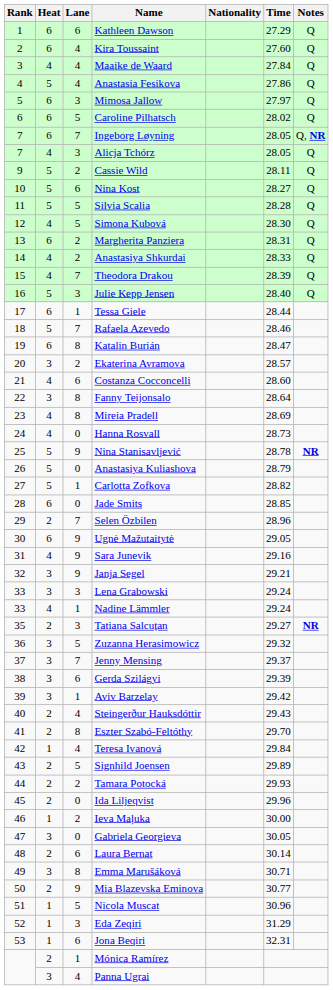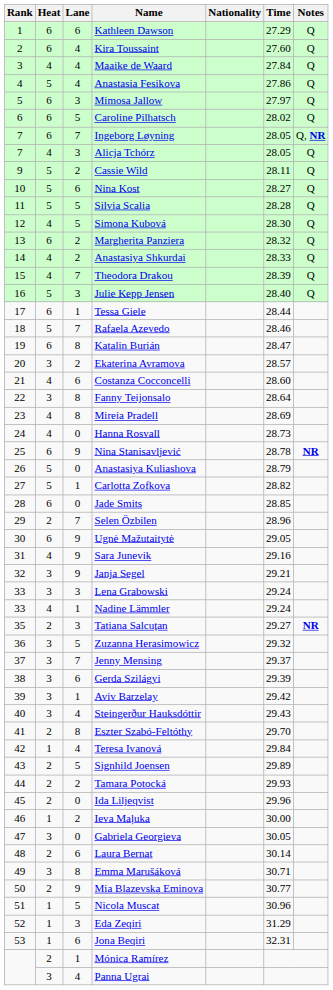 <table class="wikitable sortable" style="text-align:center">
 <tr>
 <th>Rank</th>
 <th>Heat</th>
 <th>Lane</th>
 <th>Name</th>
 <th>Nationality</th>
 <th>Time</th>
 <th>Notes</th>
 </tr>
 <tr bgcolor=ccffcc>
 <td>1</td>
 <td>6</td>
 <td>6</td>
 <td align=left><a href='#'>Kathleen Dawson</a></td>
 <td align=left></td>
 <td>27.29</td>
 <td>Q</td>
 </tr>
 <tr bgcolor=ccffcc>
 <td>2</td>
 <td>6</td>
 <td>4</td>
 <td align=left><a href='#'>Kira Toussaint</a></td>
 <td align=left></td>
 <td>27.60</td>
 <td>Q</td>
 </tr>
 <tr bgcolor=ccffcc>
 <td>3</td>
 <td>4</td>
 <td>4</td>
 <td align=left><a href='#'>Maaike de Waard</a></td>
 <td align=left></td>
 <td>27.84</td>
 <td>Q</td>
 </tr>
 <tr bgcolor=ccffcc>
 <td>4</td>
 <td>5</td>
 <td>4</td>
 <td align=left><a href='#'>Anastasia Fesikova</a></td>
 <td align=left></td>
 <td>27.86</td>
 <td>Q</td>
 </tr>
 <tr bgcolor=ccffcc>
 <td>5</td>
 <td>6</td>
 <td>3</td>
 <td align=left><a href='#'>Mimosa Jallow</a></td>
 <td align=left></td>
 <td>27.97</td>
 <td>Q</td>
 </tr>
 <tr bgcolor=ccffcc>
 <td>6</td>
 <td>6</td>
 <td>5</td>
 <td align=left><a href='#'>Caroline Pilhatsch</a></td>
 <td align=left></td>
 <td>28.02</td>
 <td>Q</td>
 </tr>
 <tr bgcolor=ccffcc>
 <td>7</td>
 <td>6</td>
 <td>7</td>
 <td align=left><a href='#'>Ingeborg Løyning</a></td>
 <td align=left></td>
 <td>28.05</td>
 <td>Q, <strong><a href='#'>NR</a></strong></td>
 </tr>
 <tr bgcolor=ccffcc>
 <td>7</td>
 <td>4</td>
 <td>3</td>
 <td align=left><a href='#'>Alicja Tchórz</a></td>
 <td align=left></td>
 <td>28.05</td>
 <td>Q</td>
 </tr>
 <tr bgcolor=ccffcc>
 <td>9</td>
 <td>5</td>
 <td>2</td>
 <td align=left><a href='#'>Cassie Wild</a></td>
 <td align=left></td>
 <td>28.11</td>
 <td>Q</td>
 </tr>
 <tr bgcolor=ccffcc>
 <td>10</td>
 <td>5</td>
 <td>6</td>
 <td align=left><a href='#'>Nina Kost</a></td>
 <td align=left></td>
 <td>28.27</td>
 <td>Q</td>
 </tr>
 <tr bgcolor=ccffcc>
 <td>11</td>
 <td>5</td>
 <td>5</td>
 <td align=left><a href='#'>Silvia Scalia</a></td>
 <td align=left></td>
 <td>28.28</td>
 <td>Q</td>
 </tr>
 <tr bgcolor=ccffcc>
 <td>12</td>
 <td>4</td>
 <td>5</td>
 <td align=left><a href='#'>Simona Kubová</a></td>
 <td align=left></td>
 <td>28.30</td>
 <td>Q</td>
 </tr>
 <tr bgcolor=ccffcc>
 <td>13</td>
 <td>6</td>
 <td>2</td>
 <td align=left><a href='#'>Margherita Panziera</a></td>
 <td align=left></td>
-<td>28.31</td>
+<td>28.32</td>
 <td>Q</td>
 </tr>
 <tr bgcolor=ccffcc>
 <td>14</td>
 <td>4</td>
 <td>2</td>
 <td align=left><a href='#'>Anastasiya Shkurdai</a></td>
 <td align=left></td>
 <td>28.33</td>
 <td>Q</td>
 </tr>
 <tr bgcolor=ccffcc>
 <td>15</td>
 <td>4</td>
 <td>7</td>
 <td align=left><a href='#'>Theodora Drakou</a></td>
 <td align=left></td>
 <td>28.39</td>
 <td>Q</td>
 </tr>
 <tr bgcolor=ccffcc>
 <td>16</td>
 <td>5</td>
 <td>3</td>
 <td align=left><a href='#'>Julie Kepp Jensen</a></td>
 <td align=left></td>
 <td>28.40</td>
 <td>Q</td>
 </tr>
 <tr>
 <td>17</td>
 <td>6</td>
 <td>1</td>
 <td align=left><a href='#'>Tessa Giele</a></td>
 <td align=left></td>
 <td>28.44</td>
 <td></td>
 </tr>
 <tr>
 <td>18</td>
 <td>5</td>
 <td>7</td>
 <td align=left><a href='#'>Rafaela Azevedo</a></td>
 <td align=left></td>
 <td>28.46</td>
 <td></td>
 </tr>
 <tr>
 <td>19</td>
 <td>6</td>
 <td>8</td>
 <td align=left><a href='#'>Katalin Burián</a></td>
 <td align=left></td>
 <td>28.47</td>
 <td></td>
 </tr>
 <tr>
 <td>20</td>
 <td>3</td>
 <td>2</td>
 <td align=left><a href='#'>Ekaterina Avramova</a></td>
 <td align=left></td>
 <td>28.57</td>
 <td></td>
 </tr>
 <tr>
 <td>21</td>
 <td>4</td>
 <td>6</td>
 <td align=left><a href='#'>Costanza Cocconcelli</a></td>
 <td align=left></td>
 <td>28.60</td>
 <td></td>
 </tr>
 <tr>
 <td>22</td>
 <td>3</td>
 <td>8</td>
 <td align=left><a href='#'>Fanny Teijonsalo</a></td>
 <td align=left></td>
 <td>28.64</td>
 <td></td>
 </tr>
 <tr>
 <td>23</td>
 <td>4</td>
 <td>8</td>
 <td align=left><a href='#'>Mireia Pradell</a></td>
 <td align=left></td>
 <td>28.69</td>
 <td></td>
 </tr>
 <tr>
 <td>24</td>
 <td>4</td>
 <td>0</td>
 <td align=left><a href='#'>Hanna Rosvall</a></td>
 <td align=left></td>
 <td>28.73</td>
 <td></td>
 </tr>
 <tr>
 <td>25</td>
-<td>5</td>
+<td>6</td>
 <td>9</td>
 <td align=left><a href='#'>Nina Stanisavljević</a></td>
 <td align=left></td>
 <td>28.78</td>
 <td><strong><a href='#'>NR</a></strong></td>
 </tr>
 <tr>
 <td>26</td>
 <td>5</td>
 <td>0</td>
 <td align=left><a href='#'>Anastasiya Kuliashova</a></td>
 <td align=left></td>
 <td>28.79</td>
 <td></td>
 </tr>
 <tr>
 <td>27</td>
 <td>5</td>
 <td>1</td>
 <td align=left><a href='#'>Carlotta Zofkova</a></td>
 <td align=left></td>
 <td>28.82</td>
 <td></td>
 </tr>
 <tr>
 <td>28</td>
 <td>6</td>
 <td>0</td>
 <td align=left><a href='#'>Jade Smits</a></td>
 <td align=left></td>
 <td>28.85</td>
 <td></td>
 </tr>
 <tr>
 <td>29</td>
 <td>2</td>
 <td>7</td>
 <td align=left><a href='#'>Selen Özbilen</a></td>
 <td align=left></td>
 <td>28.96</td>
 <td></td>
 </tr>
 <tr>
 <td>30</td>
 <td>6</td>
 <td>9</td>
 <td align=left><a href='#'>Ugnė Mažutaitytė</a></td>
 <td align=left></td>
 <td>29.05</td>
 <td></td>
 </tr>
 <tr>
 <td>31</td>
 <td>4</td>
 <td>9</td>
 <td align=left><a href='#'>Sara Junevik</a></td>
 <td align=left></td>
 <td>29.16</td>
 <td></td>
 </tr>
 <tr>
 <td>32</td>
 <td>3</td>
 <td>9</td>
 <td align=left><a href='#'>Janja Segel</a></td>
 <td align=left></td>
 <td>29.21</td>
 <td></td>
 </tr>
 <tr>
 <td>33</td>
 <td>3</td>
 <td>3</td>
 <td align=left><a href='#'>Lena Grabowski</a></td>
 <td align=left></td>
 <td>29.24</td>
 <td></td>
 </tr>
 <tr>
 <td>33</td>
 <td>4</td>
 <td>1</td>
 <td align=left><a href='#'>Nadine Lämmler</a></td>
 <td align=left></td>
 <td>29.24</td>
 <td></td>
 </tr>
 <tr>
 <td>35</td>
 <td>2</td>
 <td>3</td>
 <td align=left><a href='#'>Tatiana Salcuțan</a></td>
 <td align=left></td>
 <td>29.27</td>
 <td><strong><a href='#'>NR</a></strong></td>
 </tr>
 <tr>
 <td>36</td>
 <td>3</td>
 <td>5</td>
 <td align=left><a href='#'>Zuzanna Herasimowicz</a></td>
 <td align=left></td>
 <td>29.32</td>
 <td></td>
 </tr>
 <tr>
 <td>37</td>
 <td>3</td>
 <td>7</td>
 <td align=left><a href='#'>Jenny Mensing</a></td>
 <td align=left></td>
 <td>29.37</td>
 <td></td>
 </tr>
 <tr>
 <td>38</td>
 <td>3</td>
 <td>6</td>
 <td align=left><a href='#'>Gerda Szilágyi</a></td>
 <td align=left></td>
 <td>29.39</td>
 <td></td>
 </tr>
 <tr>
 <td>39</td>
 <td>3</td>
 <td>1</td>
 <td align=left><a href='#'>Aviv Barzelay</a></td>
 <td align=left></td>
 <td>29.42</td>
 <td></td>
 </tr>
 <tr>
 <td>40</td>
-<td>2</td>
+<td>3</td>
 <td>4</td>
 <td align=left><a href='#'>Steingerður Hauksdóttir</a></td>
 <td align=left></td>
 <td>29.43</td>
 <td></td>
 </tr>
 <tr>
 <td>41</td>
 <td>2</td>
 <td>8</td>
 <td align=left><a href='#'>Eszter Szabó-Feltóthy</a></td>
 <td align=left></td>
 <td>29.70</td>
 <td></td>
 </tr>
 <tr>
 <td>42</td>
 <td>1</td>
 <td>4</td>
 <td align=left><a href='#'>Teresa Ivanová</a></td>
 <td align=left></td>
 <td>29.84</td>
 <td></td>
 </tr>
 <tr>
 <td>43</td>
 <td>2</td>
 <td>5</td>
 <td align=left><a href='#'>Signhild Joensen</a></td>
 <td align=left></td>
 <td>29.89</td>
 <td></td>
 </tr>
 <tr>
 <td>44</td>
 <td>2</td>
 <td>2</td>
 <td align=left><a href='#'>Tamara Potocká</a></td>
 <td align=left></td>
 <td>29.93</td>
 <td></td>
 </tr>
 <tr>
 <td>45</td>
 <td>2</td>
 <td>0</td>
 <td align=left><a href='#'>Ida Liljeqvist</a></td>
 <td align=left></td>
 <td>29.96</td>
 <td></td>
 </tr>
 <tr>
 <td>46</td>
 <td>1</td>
 <td>2</td>
 <td align=left><a href='#'>Ieva Maļuka</a></td>
 <td align=left></td>
 <td>30.00</td>
 <td></td>
 </tr>
 <tr>
 <td>47</td>
 <td>3</td>
 <td>0</td>
 <td align=left><a href='#'>Gabriela Georgieva</a></td>
 <td align=left></td>
 <td>30.05</td>
 <td></td>
 </tr>
 <tr>
 <td>48</td>
 <td>2</td>
 <td>6</td>
 <td align=left><a href='#'>Laura Bernat</a></td>
 <td align=left></td>
 <td>30.14</td>
 <td></td>
 </tr>
 <tr>
 <td>49</td>
 <td>3</td>
 <td>8</td>
 <td align=left><a href='#'>Emma Marušáková</a></td>
 <td align=left></td>
 <td>30.71</td>
 <td></td>
 </tr>
 <tr>
 <td>50</td>
 <td>2</td>
 <td>9</td>
 <td align=left><a href='#'>Mia Blazevska Eminova</a></td>
 <td align=left></td>
 <td>30.77</td>
 <td></td>
 </tr>
 <tr>
 <td>51</td>
 <td>1</td>
 <td>5</td>
 <td align=left><a href='#'>Nicola Muscat</a></td>
 <td align=left></td>
 <td>30.96</td>
 <td></td>
 </tr>
 <tr>
 <td>52</td>
 <td>1</td>
 <td>3</td>
 <td align=left><a href='#'>Eda Zeqiri</a></td>
 <td align=left></td>
 <td>31.29</td>
 <td></td>
 </tr>
 <tr>
 <td>53</td>
 <td>1</td>
 <td>6</td>
 <td align=left><a href='#'>Jona Beqiri</a></td>
 <td align=left></td>
 <td>32.31</td>
 <td></td>
 </tr>
 <tr>
 <td rowspan=2></td>
 <td>2</td>
 <td>1</td>
 <td align=left><a href='#'>Mónica Ramírez</a></td>
 <td align=left></td>
 <td colspan=2></td>
 </tr>
 <tr>
 <td>3</td>
 <td>4</td>
 <td align=left><a href='#'>Panna Ugrai</a></td>
 <td align=left></td>
 <td colspan=2></td>
 </tr>
 </table>
